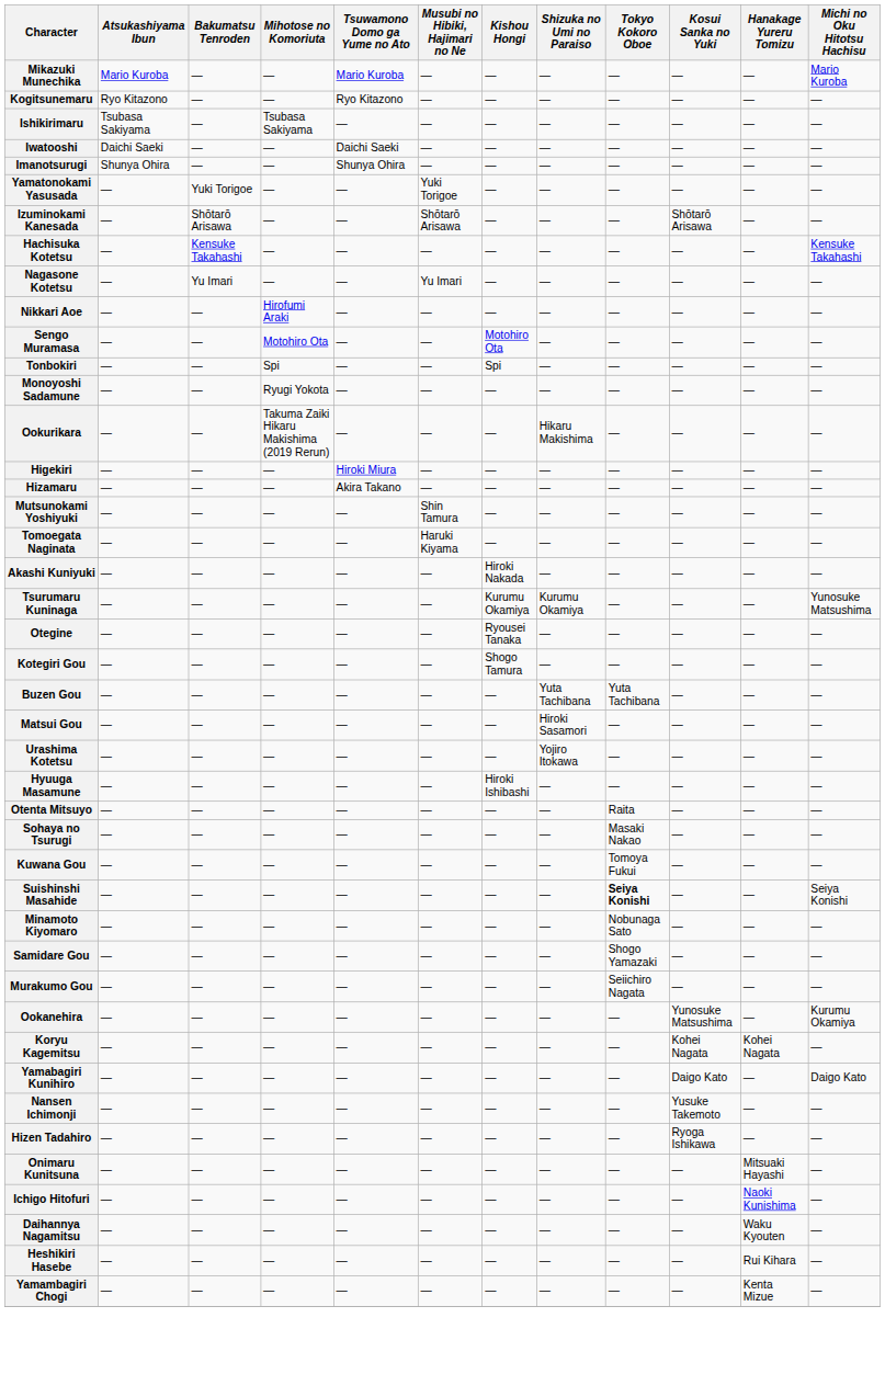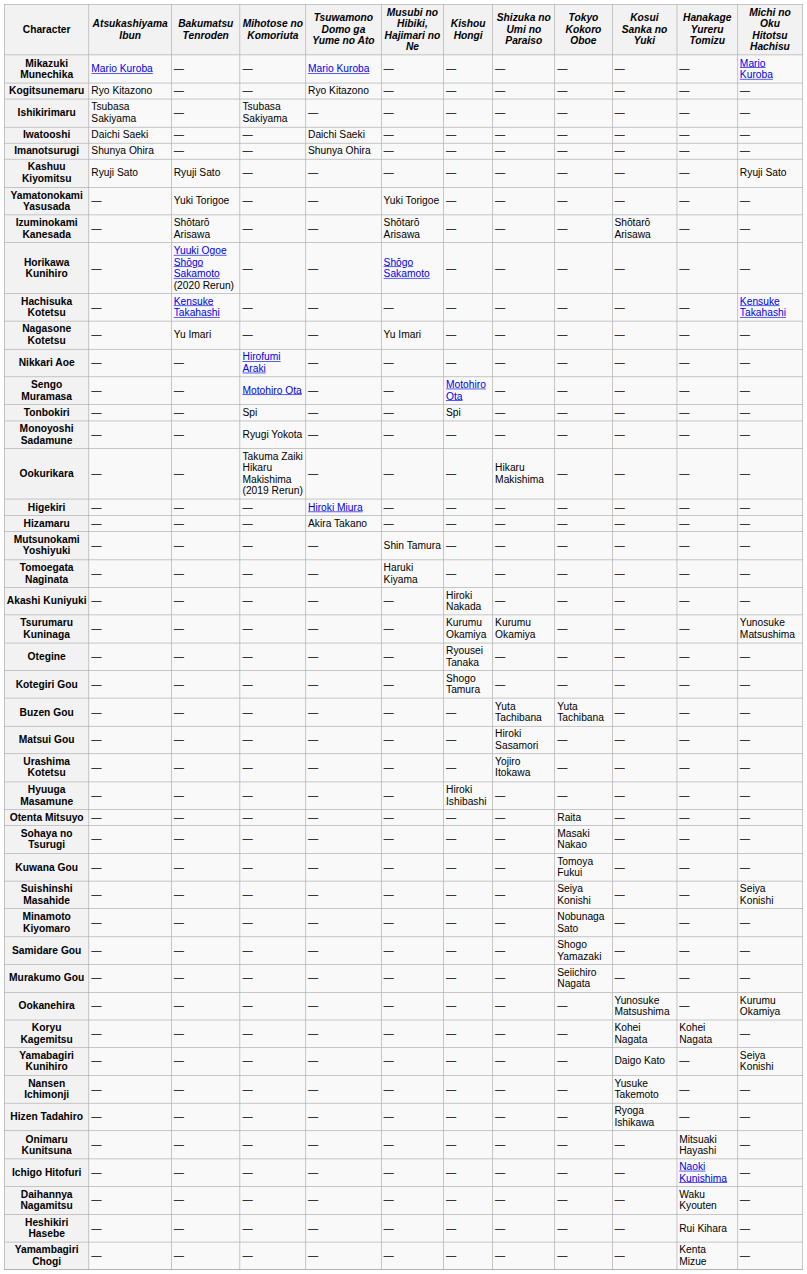 <table class="wikitable">
 <tr>
 <th scope="col" rowspan="1">Character</th>
 <th scope="col" colspan="1"><em>Atsukashiyama Ibun</em></th>
 <th scope="col" colspan="1"><em>Bakumatsu Tenroden</em></th>
 <th scope="col" colspan="1"><em>Mihotose no Komoriuta</em></th>
 <th scope="col" colspan="1"><em>Tsuwamono Domo ga Yume no Ato</em></th>
 <th scope="col" colspan="1"><em>Musubi no Hibiki, Hajimari no Ne</em></th>
 <th><em>Kishou Hongi</em></th>
 <th><em>Shizuka no Umi no Paraiso</em></th>
 <th><em>Tokyo Kokoro Oboe</em></th>
 <th><em>Kosui Sanka no Yuki</em></th>
 <th><em>Hanakage Yureru Tomizu</em></th>
 <th><em>Michi no Oku</em><br><em>Hitotsu Hachisu</em></th>
 </tr>
 <tr>
 <th scope="row">Mikazuki Munechika</th>
 <td><a href='#'>Mario Kuroba</a></td>
 <td>—</td>
 <td>—</td>
 <td><a href='#'>Mario Kuroba</a></td>
 <td>—</td>
 <td>—</td>
 <td>—</td>
 <td>—</td>
 <td>—</td>
 <td>—</td>
 <td><a href='#'>Mario Kuroba</a></td>
 </tr>
 <tr>
 <th scope="row">Kogitsunemaru</th>
 <td>Ryo Kitazono</td>
 <td>—</td>
 <td>—</td>
 <td>Ryo Kitazono</td>
 <td>—</td>
 <td>—</td>
 <td>—</td>
 <td>—</td>
 <td>—</td>
 <td>—</td>
 <td>—</td>
 </tr>
 <tr>
 <th scope="row">Ishikirimaru</th>
 <td>Tsubasa Sakiyama</td>
 <td>—</td>
 <td>Tsubasa Sakiyama</td>
 <td>—</td>
 <td>—</td>
 <td>—</td>
 <td>—</td>
 <td>—</td>
 <td>—</td>
 <td>—</td>
 <td>—</td>
 </tr>
 <tr>
 <th scope="row">Iwatooshi</th>
 <td>Daichi Saeki</td>
 <td>—</td>
 <td>—</td>
 <td>Daichi Saeki</td>
 <td>—</td>
 <td>—</td>
 <td>—</td>
 <td>—</td>
 <td>—</td>
 <td>—</td>
 <td>—</td>
 </tr>
 <tr>
 <th scope="row">Imanotsurugi</th>
 <td>Shunya Ohira</td>
 <td>—</td>
 <td>—</td>
 <td>Shunya Ohira</td>
 <td>—</td>
 <td>—</td>
 <td>—</td>
 <td>—</td>
 <td>—</td>
 <td>—</td>
 <td>—</td>
 </tr>
 <tr>
+<th scope="row">Kashuu Kiyomitsu</th>
+<td>Ryuji Sato</td>
+<td>Ryuji Sato</td>
+<td>—</td>
+<td>—</td>
+<td>—</td>
+<td>—</td>
+<td>—</td>
+<td>—</td>
+<td>—</td>
+<td>—</td>
+<td>Ryuji Sato</td>
+</tr>
+<tr>
 <th scope="row">Yamatonokami Yasusada</th>
 <td>—</td>
 <td>Yuki Torigoe</td>
 <td>—</td>
 <td>—</td>
 <td>Yuki Torigoe</td>
 <td>—</td>
 <td>—</td>
 <td>—</td>
 <td>—</td>
 <td>—</td>
 <td>—</td>
 </tr>
 <tr>
 <th scope="row">Izuminokami Kanesada</th>
 <td>—</td>
 <td>Shōtarō Arisawa</td>
 <td>—</td>
 <td>—</td>
 <td>Shōtarō Arisawa</td>
 <td>—</td>
 <td>—</td>
 <td>—</td>
 <td>Shōtarō Arisawa</td>
+<td>—</td>
+<td>—</td>
+</tr>
+<tr>
+<th scope="row">Horikawa Kunihiro</th>
+<td>—</td>
+<td><a href='#'>Yuuki Ogoe</a><br><a href='#'>Shōgo Sakamoto</a> (2020 Rerun)</td>
+<td>—</td>
+<td>—</td>
+<td><a href='#'>Shōgo Sakamoto</a></td>
+<td>—</td>
+<td>—</td>
+<td>—</td>
+<td>—</td>
 <td>—</td>
 <td>—</td>
 </tr>
 <tr>
 <th scope="row">Hachisuka Kotetsu</th>
 <td>—</td>
 <td><a href='#'>Kensuke Takahashi</a></td>
 <td>—</td>
 <td>—</td>
 <td>—</td>
 <td>—</td>
 <td>—</td>
 <td>—</td>
 <td>—</td>
 <td>—</td>
 <td><a href='#'>Kensuke Takahashi</a></td>
 </tr>
 <tr>
 <th scope="row">Nagasone Kotetsu</th>
 <td>—</td>
 <td>Yu Imari</td>
 <td>—</td>
 <td>—</td>
 <td>Yu Imari</td>
 <td>—</td>
 <td>—</td>
 <td>—</td>
 <td>—</td>
 <td>—</td>
 <td>—</td>
 </tr>
 <tr>
 <th scope="row">Nikkari Aoe</th>
 <td>—</td>
 <td>—</td>
 <td><a href='#'>Hirofumi Araki</a></td>
 <td>—</td>
 <td>—</td>
 <td>—</td>
 <td>—</td>
 <td>—</td>
 <td>—</td>
 <td>—</td>
 <td>—</td>
 </tr>
 <tr>
 <th scope="row">Sengo Muramasa</th>
 <td>—</td>
 <td>—</td>
 <td><a href='#'>Motohiro Ota</a></td>
 <td>—</td>
 <td>—</td>
 <td><a href='#'>Motohiro Ota</a></td>
 <td>—</td>
 <td>—</td>
 <td>—</td>
 <td>—</td>
 <td>—</td>
 </tr>
 <tr>
 <th scope="row">Tonbokiri</th>
 <td>—</td>
 <td>—</td>
 <td>Spi</td>
 <td>—</td>
 <td>—</td>
 <td>Spi</td>
 <td>—</td>
 <td>—</td>
 <td>—</td>
 <td>—</td>
 <td>—</td>
 </tr>
 <tr>
 <th scope="row">Monoyoshi Sadamune</th>
 <td>—</td>
 <td>—</td>
 <td>Ryugi Yokota</td>
 <td>—</td>
 <td>—</td>
 <td>—</td>
 <td>—</td>
 <td>—</td>
 <td>—</td>
 <td>—</td>
 <td>—</td>
 </tr>
 <tr>
 <th scope="row">Ookurikara</th>
 <td>—</td>
 <td>—</td>
 <td>Takuma Zaiki<br>Hikaru Makishima (2019 Rerun)</td>
 <td>—</td>
 <td>—</td>
 <td>—</td>
 <td>Hikaru Makishima</td>
 <td>—</td>
 <td>—</td>
 <td>—</td>
 <td>—</td>
 </tr>
 <tr>
 <th scope="row">Higekiri</th>
 <td>—</td>
 <td>—</td>
 <td>—</td>
 <td><a href='#'>Hiroki Miura</a></td>
 <td>—</td>
 <td>—</td>
 <td>—</td>
 <td>—</td>
 <td>—</td>
 <td>—</td>
 <td>—</td>
 </tr>
 <tr>
 <th scope="row">Hizamaru</th>
 <td>—</td>
 <td>—</td>
 <td>—</td>
 <td>Akira Takano</td>
 <td>—</td>
 <td>—</td>
 <td>—</td>
 <td>—</td>
 <td>—</td>
 <td>—</td>
 <td>—</td>
 </tr>
 <tr>
 <th scope="row">Mutsunokami Yoshiyuki</th>
 <td>—</td>
 <td>—</td>
 <td>—</td>
 <td>—</td>
 <td>Shin Tamura</td>
 <td>—</td>
 <td>—</td>
 <td>—</td>
 <td>—</td>
 <td>—</td>
 <td>—</td>
 </tr>
 <tr>
 <th scope="row">Tomoegata Naginata</th>
 <td>—</td>
 <td>—</td>
 <td>—</td>
 <td>—</td>
 <td>Haruki Kiyama</td>
 <td>—</td>
 <td>—</td>
 <td>—</td>
 <td>—</td>
 <td>—</td>
 <td>—</td>
 </tr>
 <tr>
 <th>Akashi Kuniyuki</th>
 <td>—</td>
 <td>—</td>
 <td>—</td>
 <td>—</td>
 <td>—</td>
 <td>Hiroki Nakada</td>
 <td>—</td>
 <td>—</td>
 <td>—</td>
 <td>—</td>
 <td>—</td>
 </tr>
 <tr>
 <th>Tsurumaru Kuninaga</th>
 <td>—</td>
 <td>—</td>
 <td>—</td>
 <td>—</td>
 <td>—</td>
 <td>Kurumu Okamiya</td>
 <td>Kurumu Okamiya</td>
 <td>—</td>
 <td>—</td>
 <td>—</td>
 <td>Yunosuke Matsushima</td>
 </tr>
 <tr>
 <th>Otegine</th>
 <td>—</td>
 <td>—</td>
 <td>—</td>
 <td>—</td>
 <td>—</td>
 <td>Ryousei Tanaka</td>
 <td>—</td>
 <td>—</td>
 <td>—</td>
 <td>—</td>
 <td>—</td>
 </tr>
 <tr>
 <th>Kotegiri Gou</th>
 <td>—</td>
 <td>—</td>
 <td>—</td>
 <td>—</td>
 <td>—</td>
 <td>Shogo Tamura</td>
 <td>—</td>
 <td>—</td>
 <td>—</td>
 <td>—</td>
 <td>—</td>
 </tr>
 <tr>
 <th>Buzen Gou</th>
 <td>—</td>
 <td>—</td>
 <td>—</td>
 <td>—</td>
 <td>—</td>
 <td>—</td>
 <td>Yuta Tachibana</td>
 <td>Yuta Tachibana</td>
 <td>—</td>
 <td>—</td>
 <td>—</td>
 </tr>
 <tr>
 <th>Matsui Gou</th>
 <td>—</td>
 <td>—</td>
 <td>—</td>
 <td>—</td>
 <td>—</td>
 <td>—</td>
 <td>Hiroki Sasamori</td>
 <td>—</td>
 <td>—</td>
 <td>—</td>
 <td>—</td>
 </tr>
 <tr>
 <th>Urashima Kotetsu</th>
 <td>—</td>
 <td>—</td>
 <td>—</td>
 <td>—</td>
 <td>—</td>
 <td>—</td>
 <td>Yojiro Itokawa</td>
 <td>—</td>
 <td>—</td>
 <td>—</td>
 <td>—</td>
 </tr>
 <tr>
 <th>Hyuuga Masamune</th>
 <td>—</td>
 <td>—</td>
 <td>—</td>
 <td>—</td>
 <td>—</td>
 <td>Hiroki Ishibashi</td>
 <td>—</td>
 <td>—</td>
 <td>—</td>
 <td>—</td>
 <td>—</td>
 </tr>
 <tr>
 <th>Otenta Mitsuyo</th>
 <td>—</td>
 <td>—</td>
 <td>—</td>
 <td>—</td>
 <td>—</td>
 <td>—</td>
 <td>—</td>
 <td>Raita</td>
 <td>—</td>
 <td>—</td>
 <td>—</td>
 </tr>
 <tr>
 <th>Sohaya no Tsurugi</th>
 <td>—</td>
 <td>—</td>
 <td>—</td>
 <td>—</td>
 <td>—</td>
 <td>—</td>
 <td>—</td>
 <td>Masaki Nakao</td>
 <td>—</td>
 <td>—</td>
 <td>—</td>
 </tr>
 <tr>
 <th>Kuwana Gou</th>
 <td>—</td>
 <td>—</td>
 <td>—</td>
 <td>—</td>
 <td>—</td>
 <td>—</td>
 <td>—</td>
 <td>Tomoya Fukui</td>
 <td>—</td>
 <td>—</td>
 <td>—</td>
 </tr>
 <tr>
 <th>Suishinshi Masahide</th>
 <td>—</td>
 <td>—</td>
 <td>—</td>
 <td>—</td>
 <td>—</td>
 <td>—</td>
 <td>—</td>
-<td><strong>Seiya Konishi</strong></td>
+<td>Seiya Konishi</td>
 <td>—</td>
 <td>—</td>
 <td>Seiya Konishi</td>
 </tr>
 <tr>
 <th>Minamoto Kiyomaro</th>
 <td>—</td>
 <td>—</td>
 <td>—</td>
 <td>—</td>
 <td>—</td>
 <td>—</td>
 <td>—</td>
 <td>Nobunaga Sato</td>
 <td>—</td>
 <td>—</td>
 <td>—</td>
 </tr>
 <tr>
 <th>Samidare Gou</th>
 <td>—</td>
 <td>—</td>
 <td>—</td>
 <td>—</td>
 <td>—</td>
 <td>—</td>
 <td>—</td>
 <td>Shogo Yamazaki</td>
 <td>—</td>
 <td>—</td>
 <td>—</td>
 </tr>
 <tr>
 <th>Murakumo Gou</th>
 <td>—</td>
 <td>—</td>
 <td>—</td>
 <td>—</td>
 <td>—</td>
 <td>—</td>
 <td>—</td>
 <td>Seiichiro Nagata</td>
 <td>—</td>
 <td>—</td>
 <td>—</td>
 </tr>
 <tr>
 <th>Ookanehira</th>
 <td>—</td>
 <td>—</td>
 <td>—</td>
 <td>—</td>
 <td>—</td>
 <td>—</td>
 <td>—</td>
 <td>—</td>
 <td>Yunosuke Matsushima</td>
 <td>—</td>
 <td>Kurumu Okamiya</td>
 </tr>
 <tr>
 <th>Koryu Kagemitsu</th>
 <td>—</td>
 <td>—</td>
 <td>—</td>
 <td>—</td>
 <td>—</td>
 <td>—</td>
 <td>—</td>
 <td>—</td>
 <td>Kohei Nagata</td>
 <td>Kohei Nagata</td>
 <td>—</td>
 </tr>
 <tr>
 <th>Yamabagiri Kunihiro</th>
 <td>—</td>
 <td>—</td>
 <td>—</td>
 <td>—</td>
 <td>—</td>
 <td>—</td>
 <td>—</td>
 <td>—</td>
 <td>Daigo Kato</td>
 <td>—</td>
-<td>Daigo Kato</td>
+<td>Seiya Konishi</td>
 </tr>
 <tr>
 <th>Nansen Ichimonji</th>
 <td>—</td>
 <td>—</td>
 <td>—</td>
 <td>—</td>
 <td>—</td>
 <td>—</td>
 <td>—</td>
 <td>—</td>
 <td>Yusuke Takemoto</td>
 <td>—</td>
 <td>—</td>
 </tr>
 <tr>
 <th>Hizen Tadahiro</th>
 <td>—</td>
 <td>—</td>
 <td>—</td>
 <td>—</td>
 <td>—</td>
 <td>—</td>
 <td>—</td>
 <td>—</td>
 <td>Ryoga Ishikawa</td>
 <td>—</td>
 <td>—</td>
 </tr>
 <tr>
 <th>Onimaru Kunitsuna</th>
 <td>—</td>
 <td>—</td>
 <td>—</td>
 <td>—</td>
 <td>—</td>
 <td>—</td>
 <td>—</td>
 <td>—</td>
 <td>—</td>
 <td>Mitsuaki Hayashi</td>
 <td>—</td>
 </tr>
 <tr>
 <th>Ichigo Hitofuri</th>
 <td>—</td>
 <td>—</td>
 <td>—</td>
 <td>—</td>
 <td>—</td>
 <td>—</td>
 <td>—</td>
 <td>—</td>
 <td>—</td>
 <td><a href='#'>Naoki Kunishima</a></td>
 <td>—</td>
 </tr>
 <tr>
 <th>Daihannya Nagamitsu</th>
 <td>—</td>
 <td>—</td>
 <td>—</td>
 <td>—</td>
 <td>—</td>
 <td>—</td>
 <td>—</td>
 <td>—</td>
 <td>—</td>
 <td>Waku Kyouten</td>
 <td>—</td>
 </tr>
 <tr>
 <th>Heshikiri Hasebe</th>
 <td>—</td>
 <td>—</td>
 <td>—</td>
 <td>—</td>
 <td>—</td>
 <td>—</td>
 <td>—</td>
 <td>—</td>
 <td>—</td>
 <td>Rui Kihara</td>
 <td>—</td>
 </tr>
 <tr>
 <th><strong>Yamambagiri Chogi</strong></th>
 <td>—</td>
 <td>—</td>
 <td>—</td>
 <td>—</td>
 <td>—</td>
 <td>—</td>
 <td>—</td>
 <td>—</td>
 <td>—</td>
 <td>Kenta Mizue</td>
 <td>—</td>
 </tr>
 <tr>
 </tr>
 </table>
